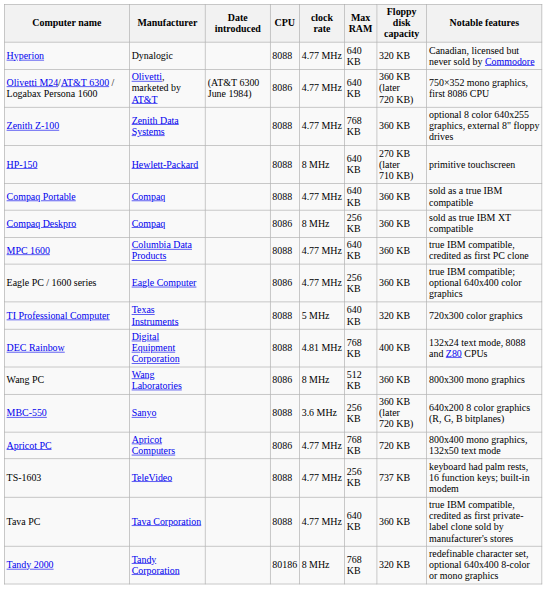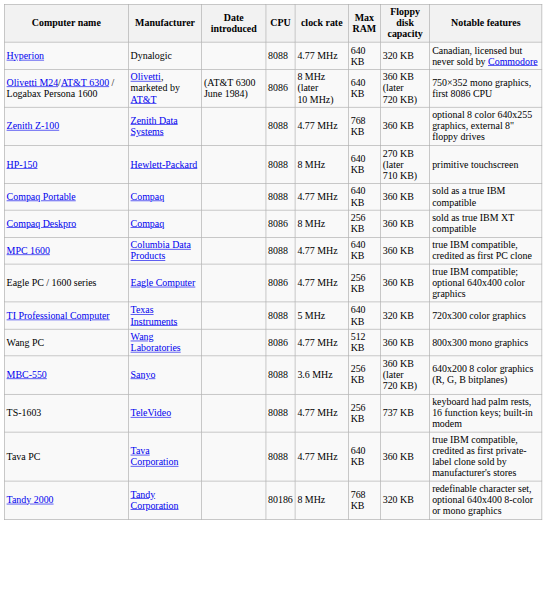 <table class="wikitable sortable">
 <tr>
 <th>Computer name</th>
 <th>Manufacturer</th>
 <th>Date introduced</th>
 <th>CPU</th>
 <th>clock rate</th>
 <th>Max RAM</th>
 <th>Floppy disk capacity</th>
 <th>Notable features</th>
 </tr>
 <tr>
 <td><a href='#'>Hyperion</a></td>
 <td>Dynalogic</td>
 <td></td>
 <td>8088</td>
 <td>4.77 MHz</td>
 <td>640 KB</td>
 <td>320 KB</td>
 <td>Canadian, licensed but never sold by <a href='#'>Commodore</a></td>
 </tr>
 <tr>
 <td><a href='#'>Olivetti&nbsp;M24</a>/<a href='#'>AT&T&nbsp;6300</a> / Logabax Persona 1600</td>
 <td><a href='#'>Olivetti</a>, marketed by <a href='#'>AT&T</a></td>
 <td> (AT&T 6300 June 1984)</td>
 <td>8086</td>
-<td>4.77 MHz</td>
+<td>8 MHz (later 10 MHz)</td>
 <td>640 KB</td>
 <td>360 KB (later 720 KB)</td>
 <td>750×352 mono graphics, first 8086 CPU</td>
 </tr>
 <tr>
 <td><a href='#'>Zenith Z-100</a></td>
 <td><a href='#'>Zenith Data Systems</a></td>
 <td></td>
 <td>8088</td>
 <td>4.77 MHz</td>
 <td>768 KB</td>
 <td>360 KB</td>
 <td>optional 8 color 640x255 graphics, external 8" floppy drives</td>
 </tr>
 <tr>
 <td><a href='#'>HP-150</a></td>
 <td><a href='#'>Hewlett-Packard</a></td>
 <td></td>
 <td>8088</td>
 <td>8 MHz</td>
 <td>640 KB</td>
 <td>270 KB (later 710 KB)</td>
 <td>primitive touchscreen</td>
 </tr>
 <tr>
 <td><a href='#'>Compaq Portable</a></td>
 <td><a href='#'>Compaq</a></td>
 <td></td>
 <td>8088</td>
 <td>4.77 MHz</td>
 <td>640 KB</td>
 <td>360 KB</td>
 <td>sold as a true IBM compatible</td>
 </tr>
 <tr>
 <td><a href='#'>Compaq Deskpro</a></td>
 <td><a href='#'>Compaq</a></td>
 <td></td>
 <td>8086</td>
 <td>8 MHz</td>
 <td>256 KB</td>
 <td>360 KB</td>
 <td>sold as true IBM XT compatible</td>
 </tr>
 <tr>
 <td><a href='#'>MPC 1600</a></td>
 <td><a href='#'>Columbia Data Products</a></td>
 <td></td>
 <td>8088</td>
 <td>4.77 MHz</td>
 <td>640 KB</td>
 <td>360 KB</td>
 <td>true IBM compatible, credited as first PC clone</td>
 </tr>
 <tr>
 <td>Eagle PC / 1600 series</td>
 <td><a href='#'>Eagle Computer</a></td>
 <td></td>
 <td>8086</td>
 <td>4.77 MHz</td>
 <td>256 KB</td>
 <td>360 KB</td>
 <td>true IBM compatible; optional 640x400 color graphics</td>
 </tr>
 <tr>
 <td><a href='#'>TI Professional Computer</a></td>
 <td><a href='#'>Texas Instruments</a></td>
 <td></td>
 <td>8088</td>
 <td>5 MHz</td>
 <td>640 KB</td>
 <td>320 KB</td>
 <td>720x300 color graphics</td>
 </tr>
 <tr>
-<td><a href='#'>DEC Rainbow</a></td>
-<td><a href='#'>Digital Equipment Corporation</a></td>
-<td></td>
-<td>8088</td>
-<td>4.81 MHz</td>
-<td>768 KB</td>
-<td>400 KB</td>
-<td>132x24 text mode, 8088 and <a href='#'>Z80</a> CPUs</td>
-</tr>
-<tr>
 <td>Wang PC</td>
 <td><a href='#'>Wang Laboratories</a></td>
 <td></td>
 <td>8086</td>
-<td>8 MHz</td>
+<td>4.77 MHz</td>
 <td>512 KB</td>
 <td>360 KB</td>
 <td>800x300 mono graphics</td>
 </tr>
 <tr>
 <td><a href='#'>MBC-550</a></td>
 <td><a href='#'>Sanyo</a></td>
 <td></td>
 <td>8088</td>
 <td>3.6 MHz</td>
 <td>256 KB</td>
 <td>360 KB (later 720 KB)</td>
 <td>640x200 8 color graphics (R, G, B bitplanes)</td>
-</tr>
-<tr>
-<td><a href='#'>Apricot PC</a></td>
-<td><a href='#'>Apricot Computers</a></td>
-<td></td>
-<td>8086</td>
-<td>4.77 MHz</td>
-<td>768 KB</td>
-<td>720 KB</td>
-<td>800x400 mono graphics, 132x50 text mode</td>
 </tr>
 <tr>
 <td>TS-1603</td>
 <td><a href='#'>TeleVideo</a></td>
 <td></td>
 <td>8088</td>
 <td>4.77 MHz</td>
 <td>256 KB</td>
 <td>737 KB</td>
 <td>keyboard had palm rests, 16 function keys; built-in modem</td>
 </tr>
 <tr>
 <td>Tava PC</td>
 <td><a href='#'>Tava Corporation</a></td>
 <td></td>
 <td>8088</td>
 <td>4.77 MHz</td>
 <td>640 KB</td>
 <td>360 KB</td>
 <td>true IBM compatible, credited as first private-label clone sold by manufacturer's stores</td>
 </tr>
 <tr>
 <td><a href='#'>Tandy 2000</a></td>
 <td><a href='#'>Tandy Corporation</a></td>
 <td></td>
 <td>80186</td>
 <td>8 MHz</td>
 <td>768 KB</td>
 <td>320 KB</td>
 <td>redefinable character set, optional 640x400 8-color or mono graphics</td>
 </tr>
 </table>
